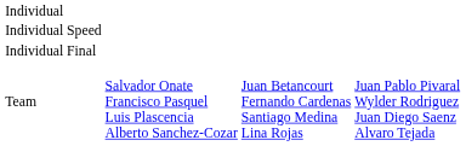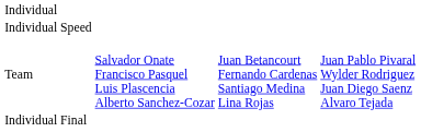 <table>
 <tr>
 <td>Individual</td>
 <td></td>
 <td></td>
 <td></td>
 </tr>
 <tr>
 <td>Individual Speed</td>
 <td></td>
 <td></td>
 <td></td>
 </tr>
 <tr>
+<td>Team</td>
+<td><br><a href='#'>Salvador Onate</a><br><a href='#'>Francisco Pasquel</a><br><a href='#'>Luis Plascencia</a><br><a href='#'>Alberto Sanchez-Cozar</a></td>
+<td><br><a href='#'>Juan Betancourt</a><br><a href='#'>Fernando Cardenas</a><br><a href='#'>Santiago Medina</a><br><a href='#'>Lina Rojas</a></td>
+<td><br><a href='#'>Juan Pablo Pivaral</a><br><a href='#'>Wylder Rodriguez</a><br><a href='#'>Juan Diego Saenz</a><br><a href='#'>Alvaro Tejada</a></td>
+</tr>
+<tr>
 <td>Individual Final</td>
 <td></td>
 <td></td>
 <td></td>
 </tr>
-<tr>
-<td>Team</td>
-<td><br><a href='#'>Salvador Onate</a><br><a href='#'>Francisco Pasquel</a><br><a href='#'>Luis Plascencia</a><br><a href='#'>Alberto Sanchez-Cozar</a></td>
-<td><br><a href='#'>Juan Betancourt</a><br><a href='#'>Fernando Cardenas</a><br><a href='#'>Santiago Medina</a><br><a href='#'>Lina Rojas</a></td>
-<td><br><a href='#'>Juan Pablo Pivaral</a><br><a href='#'>Wylder Rodriguez</a><br><a href='#'>Juan Diego Saenz</a><br><a href='#'>Alvaro Tejada</a></td>
-</tr>
 </table>
